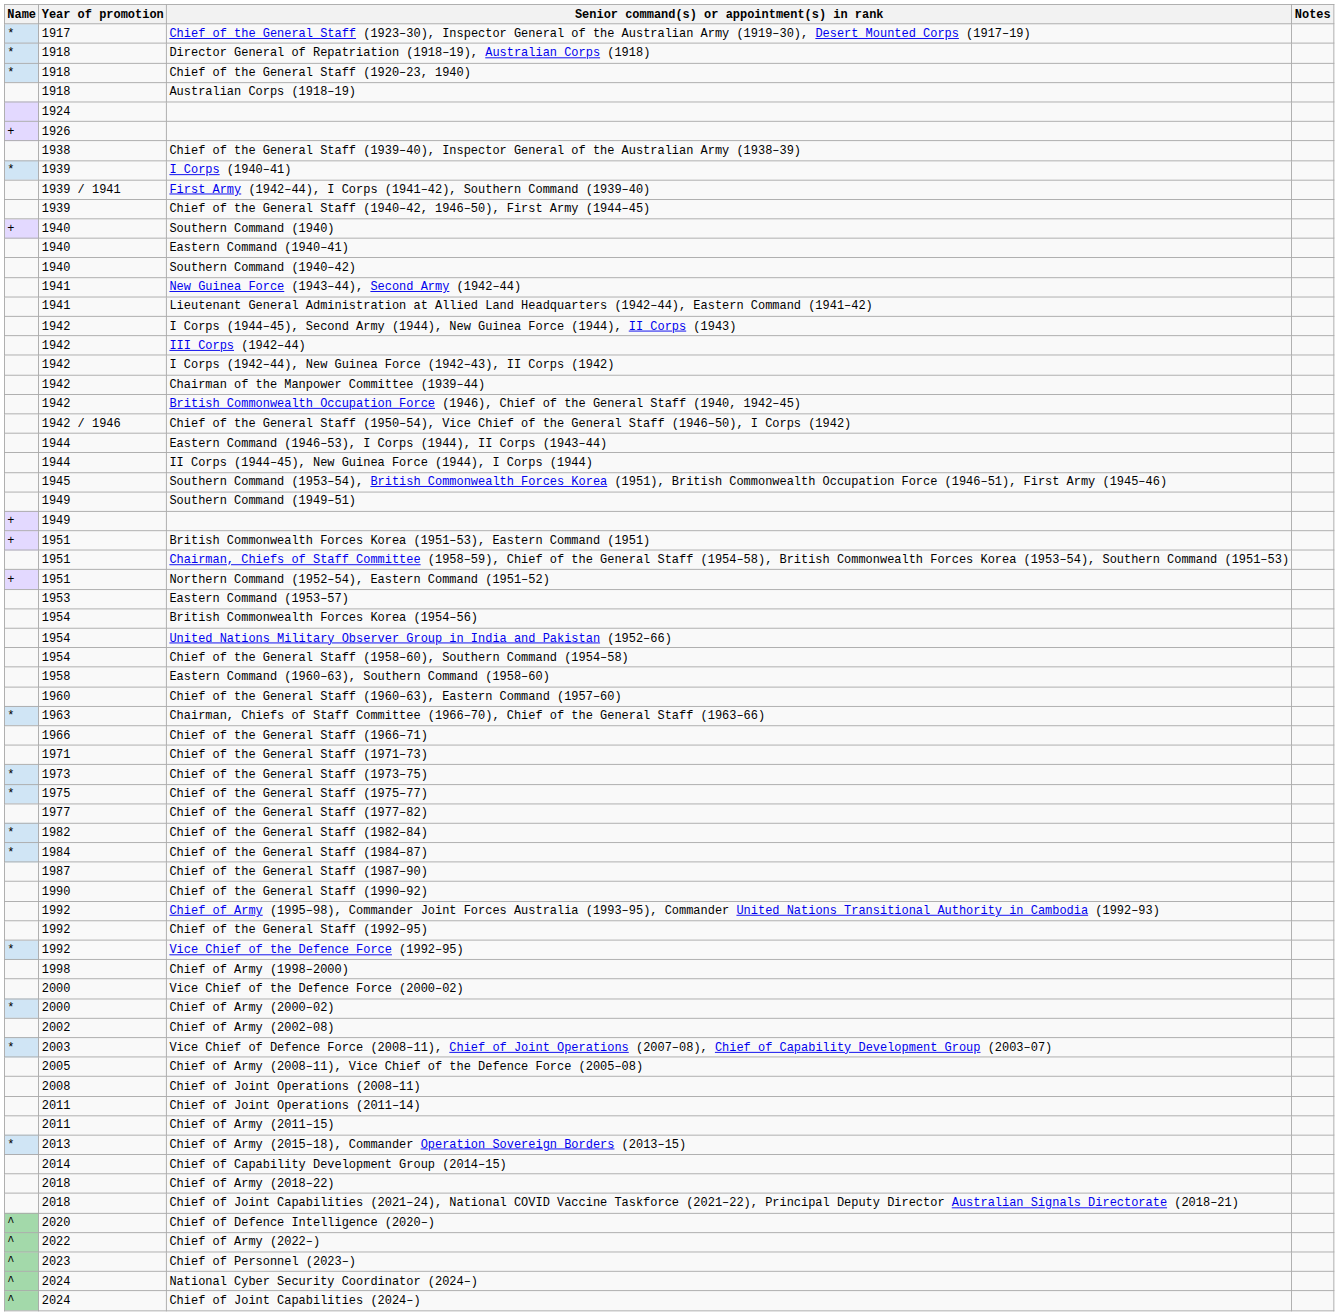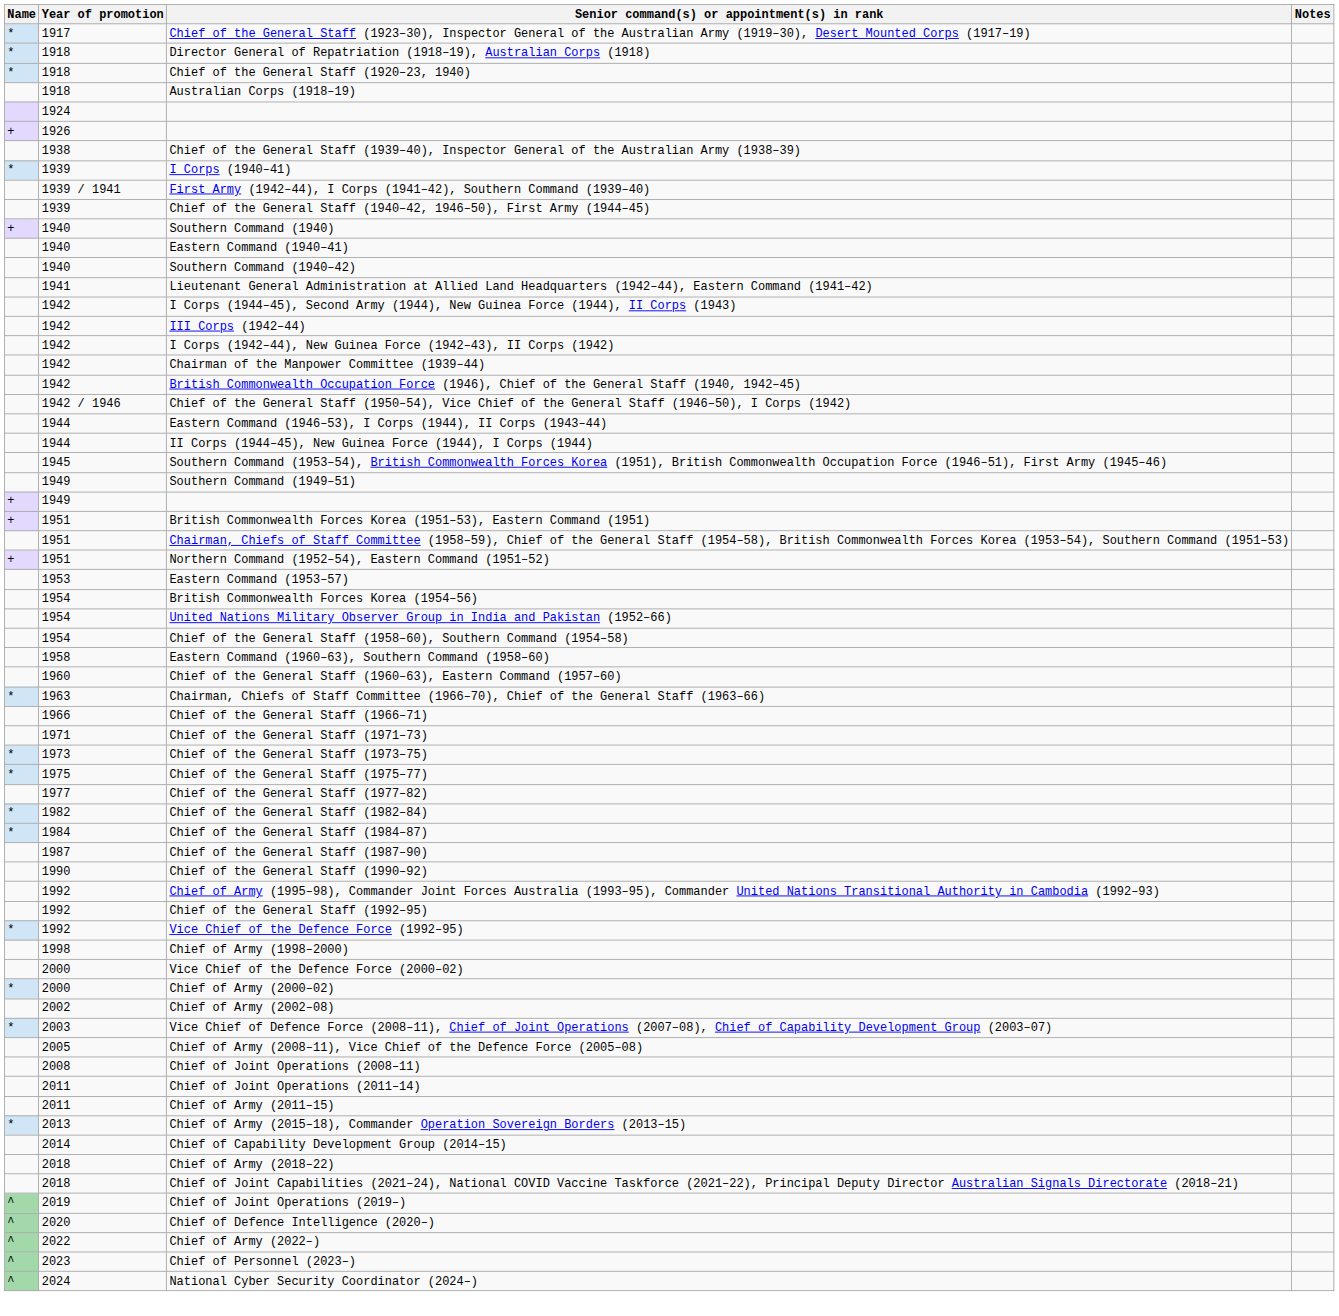 <table class="wikitable plainrowheaders sortable">
 <tr>
 <th scope="col">Name</th>
 <th scope="col">Year of promotion</th>
 <th scope="col">Senior command(s) or appointment(s) in rank</th>
 <th scope="col" class="unsortable">Notes</th>
 </tr>
 <tr>
 <td style="background:#d0e5f5;">*</td>
 <td>1917</td>
 <td><a href='#'>Chief of the General Staff</a> (1923–30), Inspector General of the Australian Army (1919–30), <a href='#'>Desert Mounted Corps</a> (1917–19)</td>
 <td></td>
 </tr>
 <tr>
 <td style="background:#d0e5f5;">*</td>
 <td>1918</td>
 <td>Director General of Repatriation (1918–19), <a href='#'>Australian Corps</a> (1918)</td>
 <td></td>
 </tr>
 <tr>
 <td style="background:#d0e5f5;">*</td>
 <td>1918</td>
 <td>Chief of the General Staff (1920–23, 1940)</td>
 <td></td>
 </tr>
 <tr>
 <td></td>
 <td>1918</td>
 <td>Australian Corps (1918–19)</td>
 <td></td>
 </tr>
 <tr>
 <td style="background:#e3d9ff;"></td>
 <td>1924</td>
 <td></td>
 <td></td>
 </tr>
 <tr>
 <td style="background:#e3d9ff;">+</td>
 <td>1926</td>
 <td></td>
 <td></td>
 </tr>
 <tr>
 <td></td>
 <td>1938</td>
 <td>Chief of the General Staff (1939–40), Inspector General of the Australian Army (1938–39)</td>
 <td></td>
 </tr>
 <tr>
 <td style="background:#d0e5f5;">*</td>
 <td>1939</td>
 <td><a href='#'>I Corps</a> (1940–41)</td>
 <td></td>
 </tr>
 <tr>
 <td></td>
 <td>1939 / 1941</td>
 <td><a href='#'>First Army</a> (1942–44), I Corps (1941–42), Southern Command (1939–40)</td>
 <td></td>
 </tr>
 <tr>
 <td></td>
 <td>1939</td>
 <td>Chief of the General Staff (1940–42, 1946–50), First Army (1944–45)</td>
 <td></td>
 </tr>
 <tr>
 <td style="background:#e3d9ff;">+</td>
 <td>1940</td>
 <td>Southern Command (1940)</td>
 <td></td>
 </tr>
 <tr>
 <td></td>
 <td>1940</td>
 <td>Eastern Command (1940–41)</td>
 <td></td>
 </tr>
 <tr>
 <td></td>
 <td>1940</td>
 <td>Southern Command (1940–42)</td>
-<td></td>
-</tr>
-<tr>
-<td></td>
-<td>1941</td>
-<td><a href='#'>New Guinea Force</a> (1943–44), <a href='#'>Second Army</a> (1942–44)</td>
 <td></td>
 </tr>
 <tr>
 <td></td>
 <td>1941</td>
 <td>Lieutenant General Administration at Allied Land Headquarters (1942–44), Eastern Command (1941–42)</td>
 <td></td>
 </tr>
 <tr>
 <td></td>
 <td>1942</td>
 <td>I Corps (1944–45), Second Army (1944), New Guinea Force (1944), <a href='#'>II Corps</a> (1943)</td>
 <td></td>
 </tr>
 <tr>
 <td></td>
 <td>1942</td>
 <td><a href='#'>III Corps</a> (1942–44)</td>
 <td></td>
 </tr>
 <tr>
 <td></td>
 <td>1942</td>
 <td>I Corps (1942–44), New Guinea Force (1942–43), II Corps (1942)</td>
 <td></td>
 </tr>
 <tr>
 <td></td>
 <td>1942</td>
 <td>Chairman of the Manpower Committee (1939–44)</td>
 <td></td>
 </tr>
 <tr>
 <td></td>
 <td>1942</td>
 <td><a href='#'>British Commonwealth Occupation Force</a> (1946), Chief of the General Staff (1940, 1942–45)</td>
 <td></td>
 </tr>
 <tr>
 <td></td>
 <td>1942 / 1946</td>
 <td>Chief of the General Staff (1950–54), Vice Chief of the General Staff (1946–50), I Corps (1942)</td>
 <td></td>
 </tr>
 <tr>
 <td></td>
 <td>1944</td>
 <td>Eastern Command (1946–53), I Corps (1944), II Corps (1943–44)</td>
 <td></td>
 </tr>
 <tr>
 <td></td>
 <td>1944</td>
 <td>II Corps (1944–45), New Guinea Force (1944), I Corps (1944)</td>
 <td></td>
 </tr>
 <tr>
 <td></td>
 <td>1945</td>
 <td>Southern Command (1953–54), <a href='#'>British Commonwealth Forces Korea</a> (1951), British Commonwealth Occupation Force (1946–51), First Army (1945–46)</td>
 <td></td>
 </tr>
 <tr>
 <td></td>
 <td>1949</td>
 <td>Southern Command (1949–51)</td>
 <td></td>
 </tr>
 <tr>
 <td style="background:#e3d9ff;">+</td>
 <td>1949</td>
 <td></td>
 <td></td>
 </tr>
 <tr>
 <td style="background:#e3d9ff;">+</td>
 <td>1951</td>
 <td>British Commonwealth Forces Korea (1951–53), Eastern Command (1951)</td>
 <td></td>
 </tr>
 <tr>
 <td></td>
 <td>1951</td>
 <td><a href='#'>Chairman, Chiefs of Staff Committee</a> (1958–59), Chief of the General Staff (1954–58), British Commonwealth Forces Korea (1953–54), Southern Command (1951–53)</td>
 <td></td>
 </tr>
 <tr>
 <td style="background:#e3d9ff;">+</td>
 <td>1951</td>
 <td>Northern Command (1952–54), Eastern Command (1951–52)</td>
 <td></td>
 </tr>
 <tr>
 <td></td>
 <td>1953</td>
 <td>Eastern Command (1953–57)</td>
 <td></td>
 </tr>
 <tr>
 <td></td>
 <td>1954</td>
 <td>British Commonwealth Forces Korea (1954–56)</td>
 <td></td>
 </tr>
 <tr>
 <td></td>
 <td>1954</td>
 <td><a href='#'>United Nations Military Observer Group in India and Pakistan</a> (1952–66)</td>
 <td></td>
 </tr>
 <tr>
 <td></td>
 <td>1954</td>
 <td>Chief of the General Staff (1958–60), Southern Command (1954–58)</td>
 <td></td>
 </tr>
 <tr>
 <td></td>
 <td>1958</td>
 <td>Eastern Command (1960–63), Southern Command (1958–60)</td>
 <td></td>
 </tr>
 <tr>
 <td></td>
 <td>1960</td>
 <td>Chief of the General Staff (1960–63), Eastern Command (1957–60)</td>
 <td></td>
 </tr>
 <tr>
 <td style="background:#d0e5f5;">*</td>
 <td>1963</td>
 <td>Chairman, Chiefs of Staff Committee (1966–70), Chief of the General Staff (1963–66)</td>
 <td></td>
 </tr>
 <tr>
 <td></td>
 <td>1966</td>
 <td>Chief of the General Staff (1966–71)</td>
 <td></td>
 </tr>
 <tr>
 <td></td>
 <td>1971</td>
 <td>Chief of the General Staff (1971–73)</td>
 <td></td>
 </tr>
 <tr>
 <td style="background:#d0e5f5;">*</td>
 <td>1973</td>
 <td>Chief of the General Staff (1973–75)</td>
 <td></td>
 </tr>
 <tr>
 <td style="background:#d0e5f5;">*</td>
 <td>1975</td>
 <td>Chief of the General Staff (1975–77)</td>
 <td></td>
 </tr>
 <tr>
 <td></td>
 <td>1977</td>
 <td>Chief of the General Staff (1977–82)</td>
 <td></td>
 </tr>
 <tr>
 <td style="background:#d0e5f5;">*</td>
 <td>1982</td>
 <td>Chief of the General Staff (1982–84)</td>
 <td></td>
 </tr>
 <tr>
 <td style="background:#d0e5f5;">*</td>
 <td>1984</td>
 <td>Chief of the General Staff (1984–87)</td>
 <td></td>
 </tr>
 <tr>
 <td></td>
 <td>1987</td>
 <td>Chief of the General Staff (1987–90)</td>
 <td></td>
 </tr>
 <tr>
 <td></td>
 <td>1990</td>
 <td>Chief of the General Staff (1990–92)</td>
 <td></td>
 </tr>
 <tr>
 <td></td>
 <td>1992</td>
 <td><a href='#'>Chief of Army</a> (1995–98), Commander Joint Forces Australia (1993–95), Commander <a href='#'>United Nations Transitional Authority in Cambodia</a> (1992–93)</td>
 <td></td>
 </tr>
 <tr>
 <td></td>
 <td>1992</td>
 <td>Chief of the General Staff (1992–95)</td>
 <td></td>
 </tr>
 <tr>
 <td style="background:#d0e5f5;">*</td>
 <td>1992</td>
 <td><a href='#'>Vice Chief of the Defence Force</a> (1992–95)</td>
 <td></td>
 </tr>
 <tr>
 <td></td>
 <td>1998</td>
 <td>Chief of Army (1998–2000)</td>
 <td></td>
 </tr>
 <tr>
 <td></td>
 <td>2000</td>
 <td>Vice Chief of the Defence Force (2000–02)</td>
 <td></td>
 </tr>
 <tr>
 <td style="background:#d0e5f5;">*</td>
 <td>2000</td>
 <td>Chief of Army (2000–02)</td>
 <td></td>
 </tr>
 <tr>
 <td></td>
 <td>2002</td>
 <td>Chief of Army (2002–08)</td>
 <td></td>
 </tr>
 <tr>
 <td style="background:#d0e5f5;">*</td>
 <td>2003</td>
 <td>Vice Chief of Defence Force (2008–11), <a href='#'>Chief of Joint Operations</a> (2007–08), <a href='#'>Chief of Capability Development Group</a> (2003–07)</td>
 <td></td>
 </tr>
 <tr>
 <td></td>
 <td>2005</td>
 <td>Chief of Army (2008–11), Vice Chief of the Defence Force (2005–08)</td>
 <td></td>
 </tr>
 <tr>
 <td></td>
 <td>2008</td>
 <td>Chief of Joint Operations (2008–11)</td>
 <td></td>
 </tr>
 <tr>
 <td></td>
 <td>2011</td>
 <td>Chief of Joint Operations (2011–14)</td>
 <td></td>
 </tr>
 <tr>
 <td></td>
 <td>2011</td>
 <td>Chief of Army (2011–15)</td>
 <td></td>
 </tr>
 <tr>
 <td style="background:#d0e5f5;">*</td>
 <td>2013</td>
 <td>Chief of Army (2015–18), Commander <a href='#'>Operation Sovereign Borders</a> (2013–15)</td>
 <td></td>
 </tr>
 <tr>
 <td></td>
 <td>2014</td>
 <td>Chief of Capability Development Group (2014–15)</td>
 <td></td>
 </tr>
 <tr>
 <td></td>
 <td>2018</td>
 <td>Chief of Army (2018–22)</td>
 <td></td>
 </tr>
 <tr>
 <td></td>
 <td>2018</td>
 <td>Chief of Joint Capabilities (2021–24), National COVID Vaccine Taskforce (2021–22), Principal Deputy Director <a href='#'>Australian Signals Directorate</a> (2018–21)</td>
 <td></td>
 </tr>
 <tr>
 <td style="background:#a3d9aa;">^</td>
+<td>2019</td>
+<td>Chief of Joint Operations (2019–)</td>
+<td></td>
+</tr>
+<tr>
+<td style="background:#a3d9aa;">^</td>
 <td>2020</td>
 <td>Chief of Defence Intelligence (2020–)</td>
 <td></td>
 </tr>
 <tr>
 <td style="background:#a3d9aa;">^</td>
 <td>2022</td>
 <td>Chief of Army (2022–)</td>
 <td></td>
 </tr>
 <tr>
 <td style="background:#a3d9aa;">^</td>
 <td>2023</td>
 <td>Chief of Personnel (2023–)</td>
 <td></td>
 </tr>
 <tr>
 <td style="background:#a3d9aa;">^</td>
 <td>2024</td>
 <td>National Cyber Security Coordinator (2024–)</td>
 <td></td>
 </tr>
-<tr>
-<td style="background:#a3d9aa;">^</td>
-<td>2024</td>
-<td>Chief of Joint Capabilities (2024–)</td>
-<td></td>
-</tr>
 </table>
